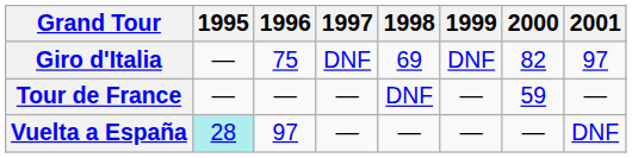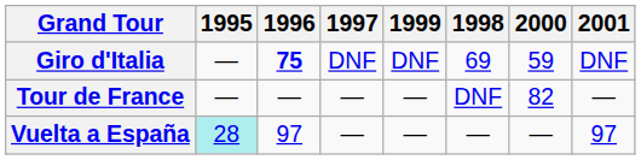 <table class="wikitable plainrowheaders">
 <tr>
 <th scope="col"><a href='#'>Grand Tour</a></th>
 <th scope="col">1995</th>
 <th scope="col">1996</th>
 <th scope="col">1997</th>
+<th scope="col">1999</th>
 <th scope="col">1998</th>
-<th scope="col">1999</th>
 <th scope="col">2000</th>
 <th scope="col">2001</th>
 </tr>
 <tr style="text-align:center;">
 <th scope="row"> <a href='#'>Giro d'Italia</a></th>
 <td>—</td>
-<td style="text-align:center;"><a href='#'>75</a></td>
+<td style="text-align:center;"><strong><a href='#'>75</a></strong></td>
+<td style="text-align:center;"><a href='#'>DNF</a></td>
 <td style="text-align:center;"><a href='#'>DNF</a></td>
 <td style="text-align:center;"><a href='#'>69</a></td>
+<td style="text-align:center;"><a href='#'>59</a></td>
 <td style="text-align:center;"><a href='#'>DNF</a></td>
-<td style="text-align:center;"><a href='#'>82</a></td>
-<td style="text-align:center;"><a href='#'>97</a></td>
 </tr>
 <tr style="text-align:center;">
 <th scope="row"> <a href='#'>Tour de France</a></th>
 <td>—</td>
 <td>—</td>
 <td>—</td>
+<td>—</td>
 <td style="text-align:center;"><a href='#'>DNF</a></td>
-<td>—</td>
-<td style="text-align:center;"><a href='#'>59</a></td>
+<td style="text-align:center;"><a href='#'>82</a></td>
 <td>—</td>
 </tr>
 <tr style="text-align:center;">
 <th scope="row"> <a href='#'>Vuelta a España</a></th>
 <td style="background: paleturquoise; text-align:center;"><a href='#'>28</a></td>
 <td style="text-align:center;"><a href='#'>97</a></td>
 <td>—</td>
 <td>—</td>
 <td>—</td>
 <td>—</td>
-<td style="text-align:center;"><a href='#'>DNF</a></td>
+<td style="text-align:center;"><a href='#'>97</a></td>
 </tr>
 </table>
